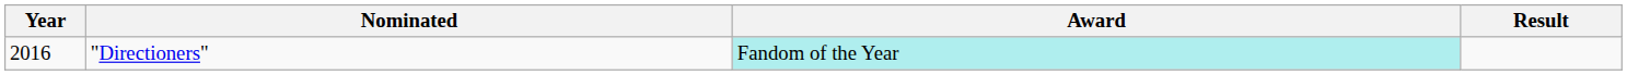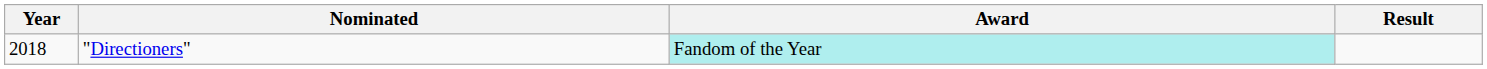 <table class="wikitable" style="width:100%;">
 <tr>
 <th width=5%>Year</th>
 <th style="width:40%;">Nominated</th>
 <th style="width:45%;">Award</th>
 <th style="width:10%;">Result</th>
 </tr>
 <tr>
-<td>2016</td>
+<td>2018</td>
 <td>"<a href='#'>Directioners</a>"</td>
 <td style="background: paleturquoise;">Fandom of the Year</td>
 <td></td>
 </tr>
 </table>
